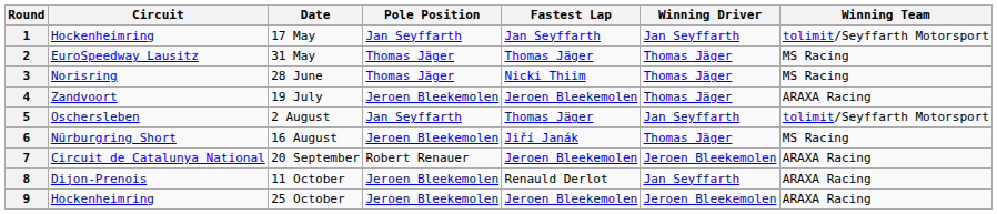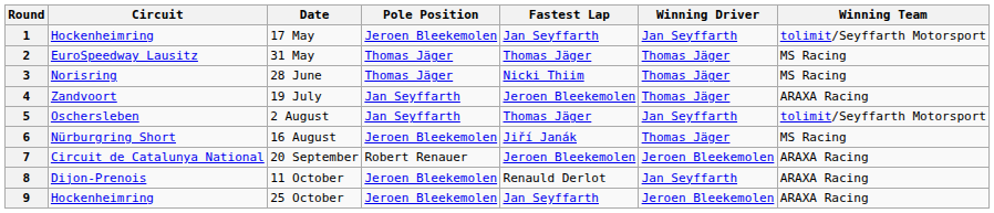 <table class="wikitable" style="font-size: 85%">
 <tr>
 <th colspan=2>Round</th>
 <th>Circuit</th>
 <th>Date</th>
 <th>Pole Position</th>
 <th>Fastest Lap</th>
 <th>Winning Driver</th>
 <th>Winning Team</th>
 </tr>
 <tr>
 <th colspan=2>1</th>
 <td> <a href='#'>Hockenheimring</a></td>
 <td>17 May</td>
-<td> <a href='#'>Jan Seyffarth</a></td>
+<td> <a href='#'>Jeroen Bleekemolen</a></td>
 <td> <a href='#'>Jan Seyffarth</a></td>
 <td> <a href='#'>Jan Seyffarth</a></td>
 <td> <a href='#'>tolimit</a>/Seyffarth Motorsport</td>
 </tr>
 <tr>
 <th colspan=2>2</th>
 <td> <a href='#'>EuroSpeedway Lausitz</a></td>
 <td>31 May</td>
 <td> <a href='#'>Thomas Jäger</a></td>
 <td> <a href='#'>Thomas Jäger</a></td>
 <td> <a href='#'>Thomas Jäger</a></td>
 <td> MS Racing</td>
 </tr>
 <tr>
 <th colspan=2>3</th>
 <td> <a href='#'>Norisring</a></td>
 <td>28 June</td>
 <td> <a href='#'>Thomas Jäger</a></td>
 <td> <a href='#'>Nicki Thiim</a></td>
 <td> <a href='#'>Thomas Jäger</a></td>
 <td> MS Racing</td>
 </tr>
 <tr>
 <th colspan=2>4</th>
 <td> <a href='#'>Zandvoort</a></td>
 <td>19 July</td>
-<td> <a href='#'>Jeroen Bleekemolen</a></td>
+<td> <a href='#'>Jan Seyffarth</a></td>
 <td> <a href='#'>Jeroen Bleekemolen</a></td>
 <td> <a href='#'>Thomas Jäger</a></td>
 <td> ARAXA Racing</td>
 </tr>
 <tr>
 <th colspan=2>5</th>
 <td> <a href='#'>Oschersleben</a></td>
 <td>2 August</td>
 <td> <a href='#'>Jan Seyffarth</a></td>
 <td> <a href='#'>Thomas Jäger</a></td>
 <td> <a href='#'>Jan Seyffarth</a></td>
 <td> <a href='#'>tolimit</a>/Seyffarth Motorsport</td>
 </tr>
 <tr>
 <th colspan=2>6</th>
 <td> <a href='#'>Nürburgring Short</a></td>
 <td>16 August</td>
 <td> <a href='#'>Jeroen Bleekemolen</a></td>
 <td> <a href='#'>Jiří Janák</a></td>
 <td> <a href='#'>Thomas Jäger</a></td>
 <td> MS Racing</td>
 </tr>
 <tr>
 <th colspan=2>7</th>
 <td> <a href='#'>Circuit de Catalunya National</a></td>
 <td>20 September</td>
 <td> Robert Renauer</td>
 <td> <a href='#'>Jeroen Bleekemolen</a></td>
 <td> <a href='#'>Jeroen Bleekemolen</a></td>
 <td> ARAXA Racing</td>
 </tr>
 <tr>
 <th colspan=2>8</th>
 <td> <a href='#'>Dijon-Prenois</a></td>
 <td>11 October</td>
 <td> <a href='#'>Jeroen Bleekemolen</a></td>
 <td> Renauld Derlot</td>
 <td> <a href='#'>Jan Seyffarth</a></td>
 <td> ARAXA Racing</td>
 </tr>
 <tr>
 <th colspan=2>9</th>
 <td> <a href='#'>Hockenheimring</a></td>
 <td>25 October</td>
 <td> <a href='#'>Jeroen Bleekemolen</a></td>
-<td> <a href='#'>Jeroen Bleekemolen</a></td>
+<td> <a href='#'>Jan Seyffarth</a></td>
 <td> <a href='#'>Jeroen Bleekemolen</a></td>
 <td> ARAXA Racing</td>
 </tr>
 </table>
